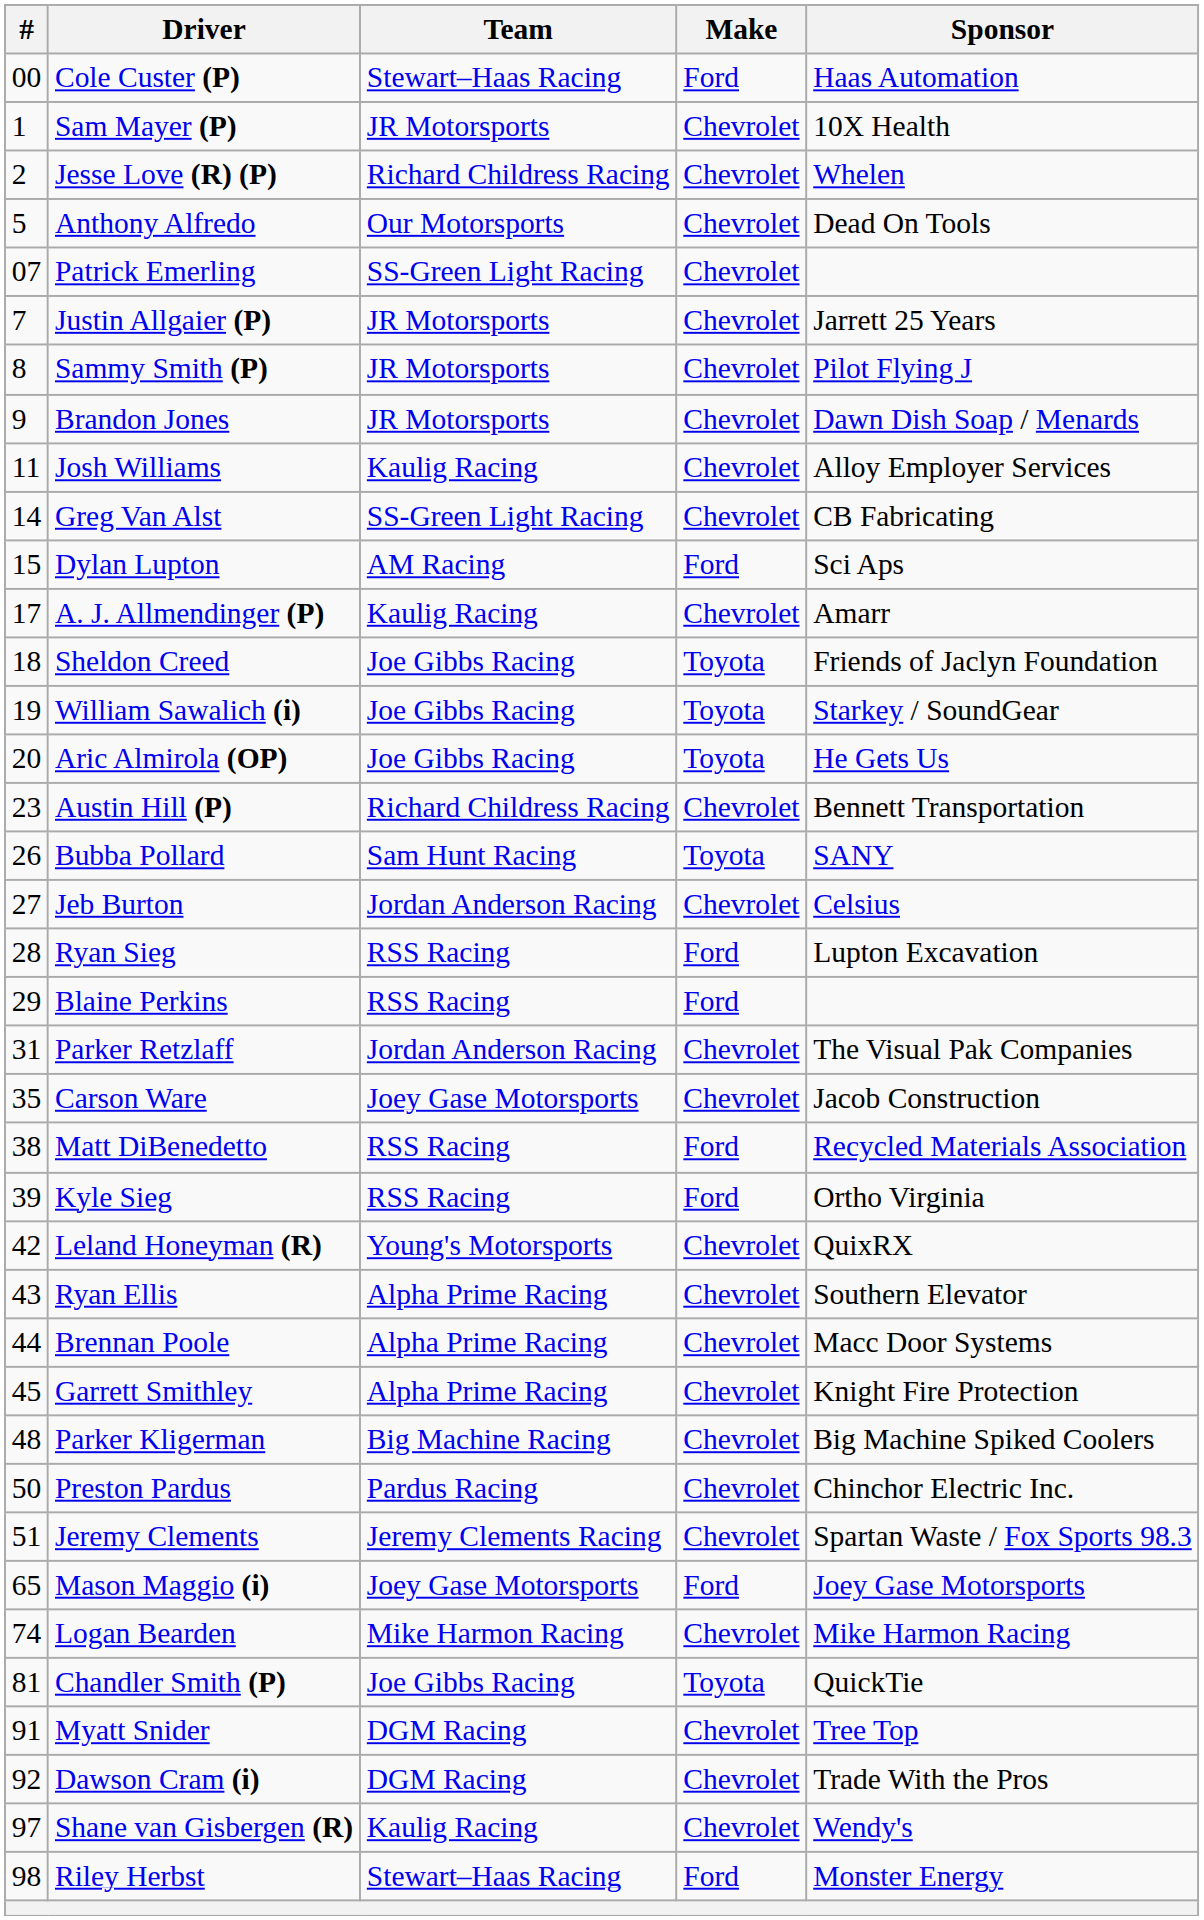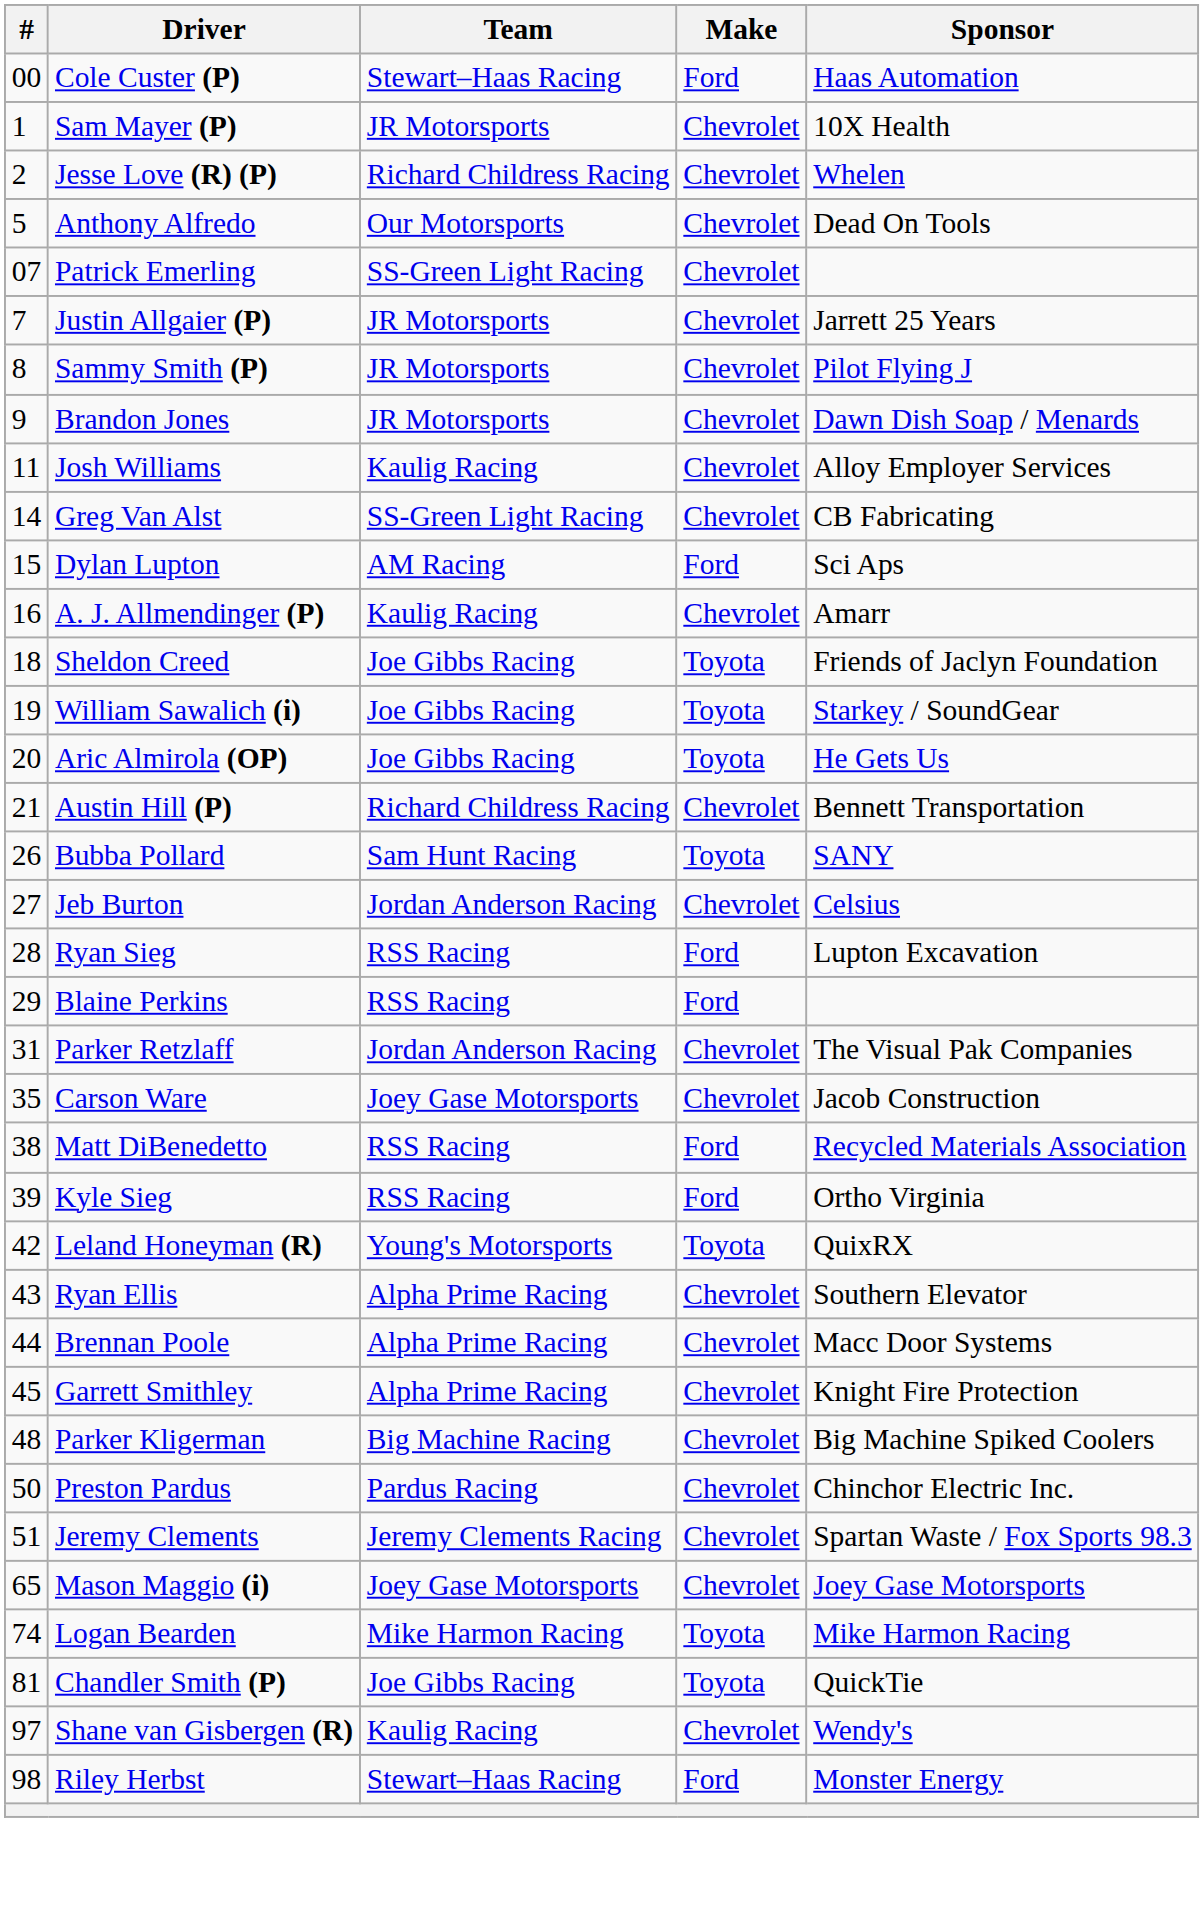 <table class="wikitable" style="font-size:95%">
 <tr>
 <th>#</th>
 <th>Driver</th>
 <th>Team</th>
 <th>Make</th>
 <th>Sponsor</th>
 </tr>
 <tr>
 <td>00</td>
 <td><a href='#'>Cole Custer</a> <strong>(P)</strong></td>
 <td><a href='#'>Stewart–Haas Racing</a></td>
 <td><a href='#'>Ford</a></td>
 <td><a href='#'>Haas Automation</a></td>
 </tr>
 <tr>
 <td>1</td>
 <td><a href='#'>Sam Mayer</a> <strong>(P)</strong></td>
 <td><a href='#'>JR Motorsports</a></td>
 <td><a href='#'>Chevrolet</a></td>
 <td>10X Health</td>
 </tr>
 <tr>
 <td>2</td>
 <td><a href='#'>Jesse Love</a> <strong>(R)</strong> <strong>(P)</strong></td>
 <td nowrap><a href='#'>Richard Childress Racing</a></td>
 <td><a href='#'>Chevrolet</a></td>
 <td><a href='#'>Whelen</a></td>
 </tr>
 <tr>
 <td>5</td>
 <td><a href='#'>Anthony Alfredo</a></td>
 <td><a href='#'>Our Motorsports</a></td>
 <td><a href='#'>Chevrolet</a></td>
 <td>Dead On Tools</td>
 </tr>
 <tr>
 <td>07</td>
 <td><a href='#'>Patrick Emerling</a></td>
 <td><a href='#'>SS-Green Light Racing</a></td>
 <td><a href='#'>Chevrolet</a></td>
 <td></td>
 </tr>
 <tr>
 <td>7</td>
 <td><a href='#'>Justin Allgaier</a> <strong>(P)</strong></td>
 <td><a href='#'>JR Motorsports</a></td>
 <td><a href='#'>Chevrolet</a></td>
 <td>Jarrett 25 Years</td>
 </tr>
 <tr>
 <td>8</td>
 <td><a href='#'>Sammy Smith</a> <strong>(P)</strong></td>
 <td><a href='#'>JR Motorsports</a></td>
 <td><a href='#'>Chevrolet</a></td>
 <td><a href='#'>Pilot Flying J</a></td>
 </tr>
 <tr>
 <td>9</td>
 <td><a href='#'>Brandon Jones</a></td>
 <td><a href='#'>JR Motorsports</a></td>
 <td><a href='#'>Chevrolet</a></td>
 <td><a href='#'>Dawn Dish Soap</a> / <a href='#'>Menards</a></td>
 </tr>
 <tr>
 <td>11</td>
 <td><a href='#'>Josh Williams</a></td>
 <td><a href='#'>Kaulig Racing</a></td>
 <td><a href='#'>Chevrolet</a></td>
 <td>Alloy Employer Services</td>
 </tr>
 <tr>
 <td>14</td>
 <td><a href='#'>Greg Van Alst</a></td>
 <td><a href='#'>SS-Green Light Racing</a></td>
 <td><a href='#'>Chevrolet</a></td>
 <td>CB Fabricating</td>
 </tr>
 <tr>
 <td>15</td>
 <td><a href='#'>Dylan Lupton</a></td>
 <td><a href='#'>AM Racing</a></td>
 <td><a href='#'>Ford</a></td>
 <td>Sci Aps</td>
 </tr>
 <tr>
-<td>17</td>
+<td>16</td>
 <td><a href='#'>A. J. Allmendinger</a> <strong>(P)</strong></td>
 <td><a href='#'>Kaulig Racing</a></td>
 <td><a href='#'>Chevrolet</a></td>
 <td>Amarr</td>
 </tr>
 <tr>
 <td>18</td>
 <td><a href='#'>Sheldon Creed</a></td>
 <td><a href='#'>Joe Gibbs Racing</a></td>
 <td><a href='#'>Toyota</a></td>
 <td>Friends of Jaclyn Foundation</td>
 </tr>
 <tr>
 <td>19</td>
 <td><a href='#'>William Sawalich</a> <strong>(i)</strong></td>
 <td><a href='#'>Joe Gibbs Racing</a></td>
 <td><a href='#'>Toyota</a></td>
 <td><a href='#'>Starkey</a> / SoundGear</td>
 </tr>
 <tr>
 <td>20</td>
 <td><a href='#'>Aric Almirola</a> <strong>(OP)</strong></td>
 <td><a href='#'>Joe Gibbs Racing</a></td>
 <td><a href='#'>Toyota</a></td>
 <td><a href='#'>He Gets Us</a></td>
 </tr>
 <tr>
-<td>23</td>
+<td>21</td>
 <td><a href='#'>Austin Hill</a> <strong>(P)</strong></td>
 <td><a href='#'>Richard Childress Racing</a></td>
 <td><a href='#'>Chevrolet</a></td>
 <td>Bennett Transportation</td>
 </tr>
 <tr>
 <td>26</td>
 <td><a href='#'>Bubba Pollard</a></td>
 <td><a href='#'>Sam Hunt Racing</a></td>
 <td><a href='#'>Toyota</a></td>
 <td><a href='#'>SANY</a></td>
 </tr>
 <tr>
 <td>27</td>
 <td><a href='#'>Jeb Burton</a></td>
 <td><a href='#'>Jordan Anderson Racing</a></td>
 <td><a href='#'>Chevrolet</a></td>
 <td><a href='#'>Celsius</a></td>
 </tr>
 <tr>
 <td>28</td>
 <td><a href='#'>Ryan Sieg</a></td>
 <td><a href='#'>RSS Racing</a></td>
 <td><a href='#'>Ford</a></td>
 <td>Lupton Excavation</td>
 </tr>
 <tr>
 <td>29</td>
 <td><a href='#'>Blaine Perkins</a></td>
 <td><a href='#'>RSS Racing</a></td>
 <td><a href='#'>Ford</a></td>
 <td></td>
 </tr>
 <tr>
 <td>31</td>
 <td><a href='#'>Parker Retzlaff</a></td>
 <td><a href='#'>Jordan Anderson Racing</a></td>
 <td><a href='#'>Chevrolet</a></td>
 <td>The Visual Pak Companies</td>
 </tr>
 <tr>
 <td>35</td>
 <td><a href='#'>Carson Ware</a></td>
 <td><a href='#'>Joey Gase Motorsports</a></td>
 <td><a href='#'>Chevrolet</a></td>
 <td>Jacob Construction</td>
 </tr>
 <tr>
 <td>38</td>
 <td><a href='#'>Matt DiBenedetto</a></td>
 <td><a href='#'>RSS Racing</a></td>
 <td><a href='#'>Ford</a></td>
 <td nowrap><a href='#'>Recycled Materials Association</a></td>
 </tr>
 <tr>
 <td>39</td>
 <td><a href='#'>Kyle Sieg</a></td>
 <td><a href='#'>RSS Racing</a></td>
 <td><a href='#'>Ford</a></td>
 <td>Ortho Virginia</td>
 </tr>
 <tr>
 <td>42</td>
 <td><a href='#'>Leland Honeyman</a> <strong>(R)</strong></td>
 <td><a href='#'>Young's Motorsports</a></td>
-<td><a href='#'>Chevrolet</a></td>
+<td><a href='#'>Toyota</a></td>
 <td>QuixRX</td>
 </tr>
 <tr>
 <td>43</td>
 <td><a href='#'>Ryan Ellis</a></td>
 <td><a href='#'>Alpha Prime Racing</a></td>
 <td><a href='#'>Chevrolet</a></td>
 <td>Southern Elevator</td>
 </tr>
 <tr>
 <td>44</td>
 <td><a href='#'>Brennan Poole</a></td>
 <td><a href='#'>Alpha Prime Racing</a></td>
 <td><a href='#'>Chevrolet</a></td>
 <td>Macc Door Systems</td>
 </tr>
 <tr>
 <td>45</td>
 <td><a href='#'>Garrett Smithley</a></td>
 <td><a href='#'>Alpha Prime Racing</a></td>
 <td><a href='#'>Chevrolet</a></td>
 <td>Knight Fire Protection</td>
 </tr>
 <tr>
 <td>48</td>
 <td><a href='#'>Parker Kligerman</a></td>
 <td><a href='#'>Big Machine Racing</a></td>
 <td><a href='#'>Chevrolet</a></td>
 <td>Big Machine Spiked Coolers</td>
 </tr>
 <tr>
 <td>50</td>
 <td><a href='#'>Preston Pardus</a></td>
 <td><a href='#'>Pardus Racing</a></td>
 <td><a href='#'>Chevrolet</a></td>
 <td>Chinchor Electric Inc.</td>
 </tr>
 <tr>
 <td>51</td>
 <td><a href='#'>Jeremy Clements</a></td>
 <td nowrap><a href='#'>Jeremy Clements Racing</a></td>
 <td><a href='#'>Chevrolet</a></td>
 <td nowrap>Spartan Waste / <a href='#'>Fox Sports 98.3</a></td>
 </tr>
 <tr>
 <td>65</td>
 <td><a href='#'>Mason Maggio</a> <strong>(i)</strong></td>
 <td><a href='#'>Joey Gase Motorsports</a></td>
-<td><a href='#'>Ford</a></td>
+<td><a href='#'>Chevrolet</a></td>
 <td><a href='#'>Joey Gase Motorsports</a></td>
 </tr>
 <tr>
 <td>74</td>
 <td><a href='#'>Logan Bearden</a></td>
 <td><a href='#'>Mike Harmon Racing</a></td>
-<td><a href='#'>Chevrolet</a></td>
+<td><a href='#'>Toyota</a></td>
 <td><a href='#'>Mike Harmon Racing</a></td>
 </tr>
 <tr>
 <td>81</td>
 <td><a href='#'>Chandler Smith</a> <strong>(P)</strong></td>
 <td><a href='#'>Joe Gibbs Racing</a></td>
 <td><a href='#'>Toyota</a></td>
 <td>QuickTie</td>
-</tr>
-<tr>
-<td>91</td>
-<td><a href='#'>Myatt Snider</a></td>
-<td><a href='#'>DGM Racing</a></td>
-<td><a href='#'>Chevrolet</a></td>
-<td><a href='#'>Tree Top</a></td>
-</tr>
-<tr>
-<td>92</td>
-<td><a href='#'>Dawson Cram</a> <strong>(i)</strong></td>
-<td><a href='#'>DGM Racing</a></td>
-<td><a href='#'>Chevrolet</a></td>
-<td>Trade With the Pros</td>
 </tr>
 <tr>
 <td>97</td>
 <td nowrap><a href='#'>Shane van Gisbergen</a> <strong>(R)</strong></td>
 <td><a href='#'>Kaulig Racing</a></td>
 <td><a href='#'>Chevrolet</a></td>
 <td><a href='#'>Wendy's</a></td>
 </tr>
 <tr>
 <td>98</td>
 <td><a href='#'>Riley Herbst</a></td>
 <td><a href='#'>Stewart–Haas Racing</a></td>
 <td><a href='#'>Ford</a></td>
 <td><a href='#'>Monster Energy</a></td>
 </tr>
 <tr>
 <th colspan="5"></th>
 </tr>
 </table>
